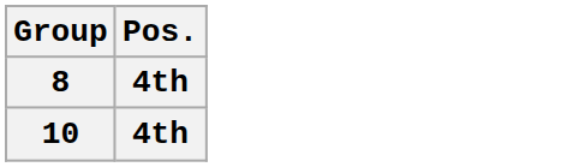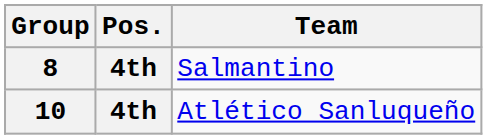 <table class="wikitable">
 <tr>
 <th>Group</th>
 <th>Pos.</th>
+<th>Team</th>
 </tr>
 <tr>
 <th>8</th>
 <th>4th</th>
+<td><a href='#'>Salmantino</a></td>
 </tr>
 <tr>
 <th>10</th>
 <th>4th</th>
+<td><a href='#'>Atlético Sanluqueño</a></td>
 </tr>
 </table>
